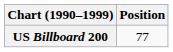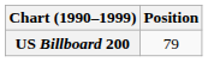 <table class="wikitable sortable plainrowheaders" style="text-align:center">
 <tr>
 <th scope="col">Chart (1990–1999)</th>
 <th scope="col">Position</th>
 </tr>
 <tr>
 <th scope="row">US <em>Billboard</em> 200</th>
-<td>77</td>
+<td>79</td>
 </tr>
 </table>
